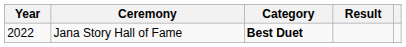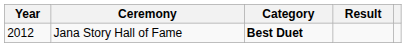 <table class="wikitable sortable plainrowheaders" style="width: 60%;">
 <tr>
 <th scope="col">Year</th>
 <th scope="col">Ceremony</th>
 <th scope="col">Category</th>
 <th scope="col">Result</th>
 <th scope="col" class="unsortable"></th>
 </tr>
 <tr>
-<td>2022</td>
+<td>2012</td>
 <td>Jana Story Hall of Fame</td>
 <td><strong>Best Duet</strong></td>
 <td></td>
 <td></td>
 </tr>
 </table>
